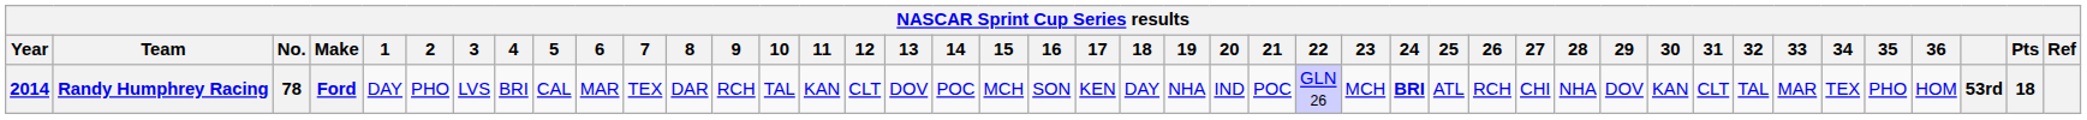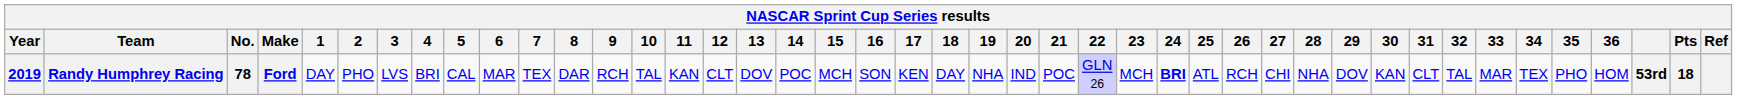 <table class="wikitable" style="text-align:center; font-size:75%">
 <tr>
 <th colspan=43><a href='#'>NASCAR Sprint Cup Series</a> results</th>
 </tr>
 <tr>
 <th>Year</th>
 <th>Team</th>
 <th>No.</th>
 <th>Make</th>
 <th>1</th>
 <th>2</th>
 <th>3</th>
 <th>4</th>
 <th>5</th>
 <th>6</th>
 <th>7</th>
 <th>8</th>
 <th>9</th>
 <th>10</th>
 <th>11</th>
 <th>12</th>
 <th>13</th>
 <th>14</th>
 <th>15</th>
 <th>16</th>
 <th>17</th>
 <th>18</th>
 <th>19</th>
 <th>20</th>
 <th>21</th>
 <th>22</th>
 <th>23</th>
 <th>24</th>
 <th>25</th>
 <th>26</th>
 <th>27</th>
 <th>28</th>
 <th>29</th>
 <th>30</th>
 <th>31</th>
 <th>32</th>
 <th>33</th>
 <th>34</th>
 <th>35</th>
 <th>36</th>
 <th></th>
 <th>Pts</th>
 <th>Ref</th>
 </tr>
 <tr>
-<th><a href='#'>2014</a></th>
+<th><a href='#'>2019</a></th>
 <th nowrap><a href='#'>Randy Humphrey Racing</a></th>
 <th>78</th>
 <th><a href='#'>Ford</a></th>
 <td><a href='#'>DAY</a></td>
 <td><a href='#'>PHO</a></td>
 <td><a href='#'>LVS</a></td>
 <td><a href='#'>BRI</a></td>
 <td><a href='#'>CAL</a></td>
 <td><a href='#'>MAR</a></td>
 <td><a href='#'>TEX</a></td>
 <td><a href='#'>DAR</a></td>
 <td><a href='#'>RCH</a></td>
 <td><a href='#'>TAL</a></td>
 <td><a href='#'>KAN</a></td>
 <td><a href='#'>CLT</a></td>
 <td><a href='#'>DOV</a></td>
 <td><a href='#'>POC</a></td>
 <td><a href='#'>MCH</a></td>
 <td><a href='#'>SON</a></td>
 <td><a href='#'>KEN</a></td>
 <td><a href='#'>DAY</a></td>
 <td><a href='#'>NHA</a></td>
 <td><a href='#'>IND</a></td>
 <td><a href='#'>POC</a></td>
 <td style="background:#CFCFFF;"><a href='#'>GLN</a><br><small>26</small></td>
 <td><a href='#'>MCH</a></td>
 <td><strong><a href='#'>BRI</a></strong></td>
 <td><a href='#'>ATL</a></td>
 <td><a href='#'>RCH</a></td>
 <td><a href='#'>CHI</a></td>
 <td><a href='#'>NHA</a></td>
 <td><a href='#'>DOV</a></td>
 <td><a href='#'>KAN</a></td>
 <td><a href='#'>CLT</a></td>
 <td><a href='#'>TAL</a></td>
 <td><a href='#'>MAR</a></td>
 <td><a href='#'>TEX</a></td>
 <td><a href='#'>PHO</a></td>
 <td><a href='#'>HOM</a></td>
 <th>53rd</th>
 <th>18</th>
 <th></th>
 </tr>
 </table>
